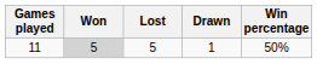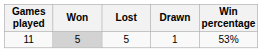 <table class="wikitable" style="text-align:center">
 <tr>
 <th width="70">Games played</th>
 <th width="70">Won</th>
 <th width="70">Lost</th>
 <th width="70">Drawn</th>
 <th width="70">Win percentage</th>
 </tr>
 <tr>
 <td>11</td>
 <td style="background: lightgrey;">5</td>
 <td>5</td>
 <td>1</td>
-<td>50%</td>
+<td>53%</td>
 </tr>
 </table>
